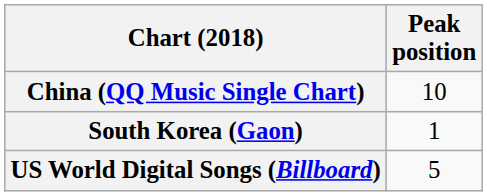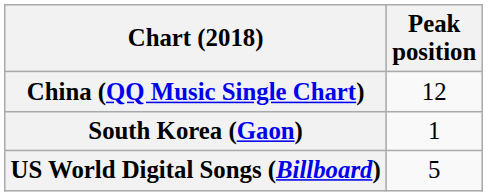 <table class="wikitable sortable plainrowheaders" style="text-align:center">
 <tr>
 <th>Chart (2018)</th>
 <th>Peak<br>position</th>
 </tr>
 <tr>
 <th scope="row">China (<a href='#'>QQ Music Single Chart</a>)</th>
-<td>10</td>
+<td>12</td>
 </tr>
 <tr>
 <th scope="row">South Korea (<a href='#'>Gaon</a>)</th>
 <td>1</td>
 </tr>
 <tr>
 <th scope="row">US World Digital Songs (<em><a href='#'>Billboard</a></em>)</th>
 <td>5</td>
 </tr>
 </table>
